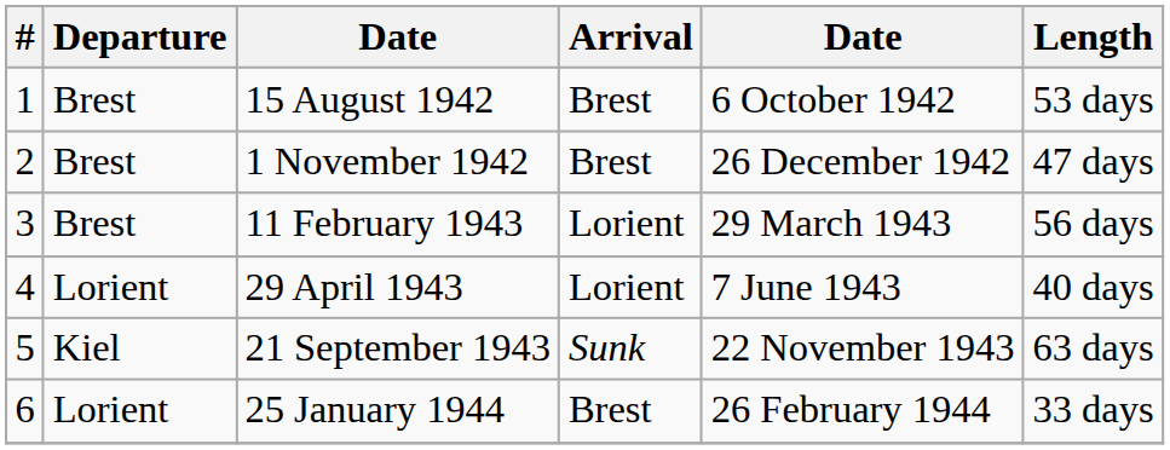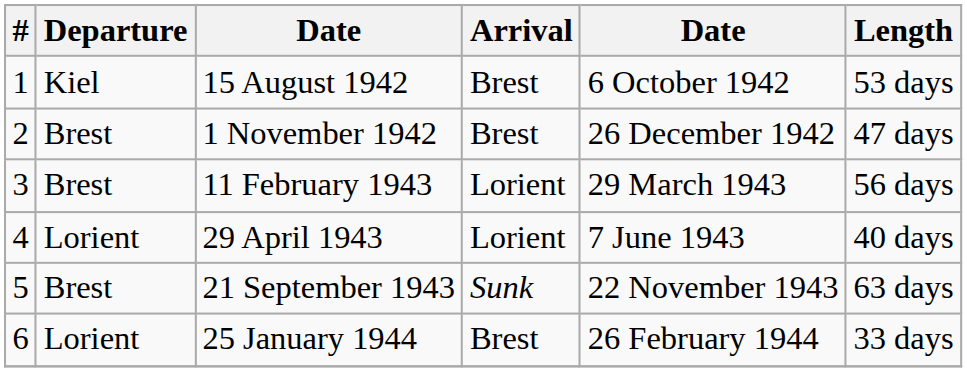 <table class="wikitable">
 <tr>
 <th>#</th>
 <th>Departure</th>
 <th>Date</th>
 <th>Arrival</th>
 <th>Date</th>
 <th>Length</th>
 </tr>
 <tr>
 <td>1</td>
-<td>Brest</td>
+<td>Kiel</td>
 <td>15 August 1942</td>
 <td>Brest</td>
 <td>6 October 1942</td>
 <td>53 days</td>
 </tr>
 <tr>
 <td>2</td>
 <td>Brest</td>
 <td>1 November 1942</td>
 <td>Brest</td>
 <td>26 December 1942</td>
 <td>47 days</td>
 </tr>
 <tr>
 <td>3</td>
 <td>Brest</td>
 <td>11 February 1943</td>
 <td>Lorient</td>
 <td>29 March 1943</td>
 <td>56 days</td>
 </tr>
 <tr>
 <td>4</td>
 <td>Lorient</td>
 <td>29 April 1943</td>
 <td>Lorient</td>
 <td>7 June 1943</td>
 <td>40 days</td>
 </tr>
 <tr>
 <td>5</td>
-<td>Kiel</td>
+<td>Brest</td>
 <td>21 September 1943</td>
 <td><em>Sunk</em></td>
 <td>22 November 1943</td>
 <td>63 days</td>
 </tr>
 <tr>
 <td>6</td>
 <td>Lorient</td>
 <td>25 January 1944</td>
 <td>Brest</td>
 <td>26 February 1944</td>
 <td>33 days</td>
 </tr>
 <tr>
 </tr>
 </table>
